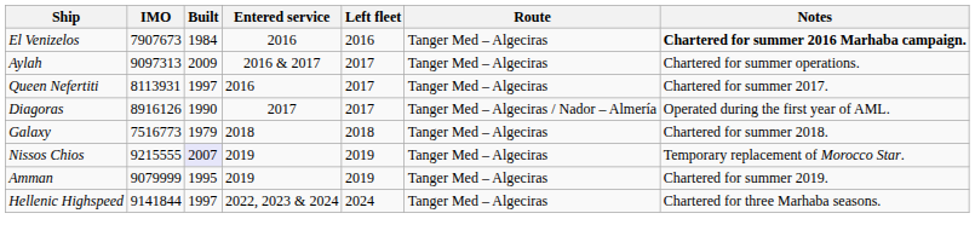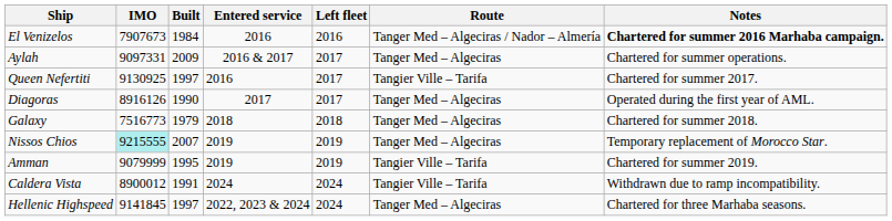 <table class="wikitable">
 <tr>
 <th>Ship</th>
 <th>IMO</th>
 <th>Built</th>
 <th>Entered service</th>
 <th>Left fleet</th>
 <th>Route</th>
 <th>Notes</th>
 </tr>
 <tr>
 <td><em>El Venizelos</em></td>
 <td>7907673</td>
 <td>1984</td>
 <td align="Center">2016</td>
 <td>2016</td>
-<td>Tanger Med – Algeciras</td>
+<td>Tanger Med – Algeciras / Nador – Almería</td>
 <td><strong>Chartered for summer 2016 Marhaba campaign.</strong></td>
 </tr>
 <tr>
 <td><em>Aylah</em></td>
-<td>9097313</td>
+<td>9097331</td>
 <td>2009</td>
 <td align="Center">2016 & 2017</td>
 <td>2017</td>
 <td>Tanger Med – Algeciras</td>
 <td>Chartered for summer operations.</td>
 </tr>
 <tr>
 <td><em>Queen Nefertiti</em></td>
-<td>8113931</td>
+<td>9130925</td>
 <td>1997</td>
 <td>2016</td>
 <td>2017</td>
-<td>Tanger Med – Algeciras</td>
+<td>Tangier Ville – Tarifa</td>
 <td>Chartered for summer 2017.</td>
 </tr>
 <tr>
 <td><em>Diagoras</em></td>
 <td>8916126</td>
 <td>1990</td>
 <td align="Center">2017</td>
 <td>2017</td>
-<td>Tanger Med – Algeciras / Nador – Almería</td>
+<td>Tanger Med – Algeciras</td>
 <td>Operated during the first year of AML.</td>
 </tr>
 <tr>
 <td><em>Galaxy</em></td>
 <td>7516773</td>
 <td>1979</td>
 <td>2018</td>
 <td>2018</td>
 <td>Tanger Med – Algeciras</td>
 <td>Chartered for summer 2018.</td>
 </tr>
 <tr>
 <td><em>Nissos Chios</em></td>
-<td>9215555</td>
-<td style="background: lavender;">2007</td>
+<td style="background: paleturquoise;">9215555</td>
+<td>2007</td>
 <td>2019</td>
 <td>2019</td>
 <td>Tanger Med – Algeciras</td>
 <td>Temporary replacement of <em>Morocco Star</em>.</td>
 </tr>
 <tr>
 <td><em>Amman</em></td>
 <td>9079999</td>
 <td>1995</td>
 <td>2019</td>
 <td>2019</td>
-<td>Tanger Med – Algeciras</td>
+<td>Tangier Ville – Tarifa</td>
 <td>Chartered for summer 2019.</td>
 </tr>
 <tr>
+<td><em>Caldera Vista</em></td>
+<td>8900012</td>
+<td>1991</td>
+<td>2024</td>
+<td>2024</td>
+<td>Tangier Ville – Tarifa</td>
+<td>Withdrawn due to ramp incompatibility.</td>
+</tr>
+<tr>
 <td><em>Hellenic Highspeed</em></td>
-<td>9141844</td>
+<td>9141845</td>
 <td>1997</td>
 <td>2022, 2023 & 2024</td>
 <td>2024</td>
 <td>Tanger Med – Algeciras</td>
 <td>Chartered for three Marhaba seasons.</td>
 </tr>
 </table>
